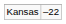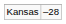 <table class="wikitable">
 <tr>
 </tr>
 <tr>
 <td>Kansas</td>
-<td>–22</td>
+<td>–28</td>
 </tr>
 </table>
